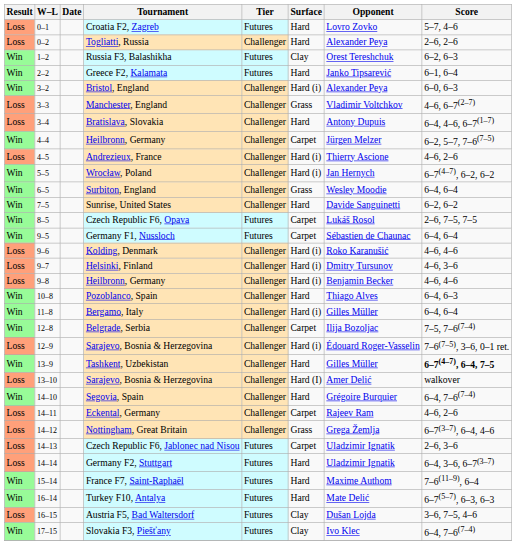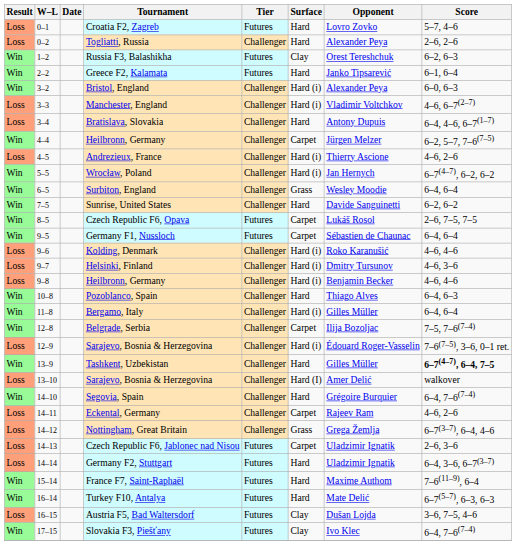 <table class="sortable wikitable">
 <tr>
 <th>Result</th>
 <th class="unsortable">W–L</th>
 <th>Date</th>
 <th>Tournament</th>
 <th>Tier</th>
 <th>Surface</th>
 <th>Opponent</th>
 <th class="unsortable">Score</th>
 </tr>
 <tr>
 <td bgcolor=FFA07A>Loss</td>
 <td><small>0–1</small></td>
 <td></td>
 <td style="background:#cffcff;">Croatia F2, <a href='#'>Zagreb</a></td>
 <td style="background:#cffcff;">Futures</td>
 <td>Hard</td>
 <td> <a href='#'>Lovro Zovko</a></td>
 <td>5–7, 4–6</td>
 </tr>
 <tr>
 <td bgcolor=FFA07A>Loss</td>
 <td><small>0–2</small></td>
 <td></td>
 <td style="background:moccasin;"><a href='#'>Togliatti</a>, Russia</td>
 <td style="background:moccasin;">Challenger</td>
 <td>Hard</td>
 <td> <a href='#'>Alexander Peya</a></td>
 <td>2–6, 2–6</td>
 </tr>
 <tr>
 <td bgcolor=98FB98>Win</td>
 <td><small>1–2</small></td>
 <td></td>
 <td style="background:#cffcff;">Russia F3, Balashikha</td>
 <td style="background:#cffcff;">Futures</td>
 <td>Clay</td>
 <td> <a href='#'>Orest Tereshchuk</a></td>
 <td>6–2, 6–3</td>
 </tr>
 <tr>
 <td bgcolor=98FB98>Win</td>
 <td><small>2–2</small></td>
 <td></td>
 <td style="background:#cffcff;">Greece F2, <a href='#'>Kalamata</a></td>
 <td style="background:#cffcff;">Futures</td>
 <td>Hard</td>
 <td> <a href='#'>Janko Tipsarević</a></td>
 <td>6–1, 6–4</td>
 </tr>
 <tr>
 <td bgcolor=98FB98>Win</td>
 <td><small>3–2</small></td>
 <td></td>
 <td style="background:moccasin;"><a href='#'>Bristol</a>, England</td>
 <td style="background:moccasin;">Challenger</td>
 <td>Hard (i)</td>
 <td> <a href='#'>Alexander Peya</a></td>
 <td>6–0, 6–3</td>
 </tr>
 <tr>
 <td bgcolor=FFA07A>Loss</td>
 <td><small>3–3</small></td>
 <td></td>
 <td style="background:moccasin;"><a href='#'>Manchester</a>, England</td>
 <td style="background:moccasin;">Challenger</td>
-<td>Grass</td>
+<td>Hard (i)</td>
 <td> <a href='#'>Vladimir Voltchkov</a></td>
 <td>4–6, 6–7<sup>(2–7)</sup></td>
 </tr>
 <tr>
 <td bgcolor=FFA07A>Loss</td>
 <td><small>3–4</small></td>
 <td></td>
 <td style="background:moccasin;"><a href='#'>Bratislava</a>, Slovakia</td>
 <td style="background:moccasin;">Challenger</td>
 <td>Hard</td>
 <td> <a href='#'>Antony Dupuis</a></td>
 <td>6–4, 4–6, 6–7<sup>(1–7)</sup></td>
 </tr>
 <tr>
 <td bgcolor=98FB98>Win</td>
 <td><small>4–4</small></td>
 <td></td>
 <td style="background:moccasin;"><a href='#'>Heilbronn</a>, Germany</td>
 <td style="background:moccasin;">Challenger</td>
 <td>Carpet</td>
 <td> <a href='#'>Jürgen Melzer</a></td>
 <td>6–2, 5–7, 7–6<sup>(7–5)</sup></td>
 </tr>
 <tr>
 <td bgcolor=FFA07A>Loss</td>
 <td><small>4–5</small></td>
 <td></td>
 <td style="background:moccasin;"><a href='#'>Andrezieux</a>, France</td>
 <td style="background:moccasin;">Challenger</td>
 <td>Hard (i)</td>
 <td> <a href='#'>Thierry Ascione</a></td>
 <td>4–6, 2–6</td>
 </tr>
 <tr>
 <td bgcolor=98FB98>Win</td>
 <td><small>5–5</small></td>
 <td></td>
 <td style="background:moccasin;"><a href='#'>Wrocław</a>, Poland</td>
 <td style="background:moccasin;">Challenger</td>
 <td>Hard (i)</td>
 <td> <a href='#'>Jan Hernych</a></td>
 <td>6–7<sup>(4–7)</sup>, 6–2, 6–2</td>
 </tr>
 <tr>
 <td bgcolor=98FB98>Win</td>
 <td><small>6–5</small></td>
 <td></td>
 <td style="background:moccasin;"><a href='#'>Surbiton</a>, England</td>
 <td style="background:moccasin;">Challenger</td>
 <td>Grass</td>
 <td> <a href='#'>Wesley Moodie</a></td>
 <td>6–4, 6–4</td>
 </tr>
 <tr>
 <td bgcolor=98FB98>Win</td>
 <td><small>7–5</small></td>
 <td></td>
 <td style="background:moccasin;">Sunrise, United States</td>
 <td style="background:moccasin;">Challenger</td>
 <td>Hard</td>
 <td> <a href='#'>Davide Sanguinetti</a></td>
 <td>6–2, 6–2</td>
 </tr>
 <tr>
 <td bgcolor=98FB98>Win</td>
 <td><small>8–5</small></td>
 <td></td>
 <td style="background:#cffcff;">Czech Republic F6, <a href='#'>Opava</a></td>
 <td style="background:#cffcff;">Futures</td>
 <td>Carpet</td>
 <td> <a href='#'>Lukáš Rosol</a></td>
 <td>2–6, 7–5, 7–5</td>
 </tr>
 <tr>
 <td bgcolor=98FB98>Win</td>
 <td><small>9–5</small></td>
 <td></td>
 <td style="background:#cffcff;">Germany F1, <a href='#'>Nussloch</a></td>
 <td style="background:#cffcff;">Futures</td>
 <td>Carpet</td>
 <td> <a href='#'>Sébastien de Chaunac</a></td>
 <td>6–4, 6–4</td>
 </tr>
 <tr>
 <td bgcolor=FFA07A>Loss</td>
 <td><small>9–6</small></td>
 <td></td>
 <td style="background:moccasin;"><a href='#'>Kolding</a>, Denmark</td>
 <td style="background:moccasin;">Challenger</td>
 <td>Hard (i)</td>
 <td> <a href='#'>Roko Karanušić</a></td>
 <td>4–6, 4–6</td>
 </tr>
 <tr>
 <td bgcolor=FFA07A>Loss</td>
 <td><small>9–7</small></td>
 <td></td>
 <td style="background:moccasin;"><a href='#'>Helsinki</a>, Finland</td>
 <td style="background:moccasin;">Challenger</td>
 <td>Hard (i)</td>
 <td> <a href='#'>Dmitry Tursunov</a></td>
 <td>4–6, 3–6</td>
 </tr>
 <tr>
 <td bgcolor=FFA07A>Loss</td>
 <td><small>9–8</small></td>
 <td></td>
 <td style="background:moccasin;"><a href='#'>Heilbronn</a>, Germany</td>
 <td style="background:moccasin;">Challenger</td>
 <td>Hard (i)</td>
 <td> <a href='#'>Benjamin Becker</a></td>
 <td>4–6, 4–6</td>
 </tr>
 <tr>
 <td bgcolor=98FB98>Win</td>
 <td><small>10–8</small></td>
 <td></td>
 <td style="background:moccasin;"><a href='#'>Pozoblanco</a>, Spain</td>
 <td style="background:moccasin;">Challenger</td>
 <td>Hard</td>
 <td> <a href='#'>Thiago Alves</a></td>
 <td>6–4, 6–3</td>
 </tr>
 <tr>
 <td bgcolor=98FB98>Win</td>
 <td><small>11–8</small></td>
 <td></td>
 <td style="background:moccasin;"><a href='#'>Bergamo</a>, Italy</td>
 <td style="background:moccasin;">Challenger</td>
 <td>Hard (i)</td>
 <td> <a href='#'>Gilles Müller</a></td>
 <td>6–4, 6–4</td>
 </tr>
 <tr>
 <td bgcolor=98FB98>Win</td>
 <td><small>12–8</small></td>
 <td></td>
 <td style="background:moccasin;"><a href='#'>Belgrade</a>, Serbia</td>
 <td style="background:moccasin;">Challenger</td>
 <td>Carpet</td>
 <td> <a href='#'>Ilija Bozoljac</a></td>
 <td>7–5, 7–6<sup>(7–4)</sup></td>
 </tr>
 <tr>
 <td bgcolor=FFA07A>Loss</td>
 <td><small>12–9</small></td>
 <td></td>
 <td style="background:moccasin;"><a href='#'>Sarajevo</a>, Bosnia & Herzegovina</td>
 <td style="background:moccasin;">Challenger</td>
 <td>Hard (i)</td>
 <td> <a href='#'>Édouard Roger-Vasselin</a></td>
 <td>7–6<sup>(7–5)</sup>, 3–6, 0–1 ret.</td>
 </tr>
 <tr>
 <td bgcolor=98FB98>Win</td>
 <td><small>13–9</small></td>
 <td></td>
 <td style="background:moccasin;"><a href='#'>Tashkent</a>, Uzbekistan</td>
 <td style="background:moccasin;">Challenger</td>
 <td>Hard</td>
 <td> <a href='#'>Gilles Müller</a></td>
 <td><strong>6–7<sup>(4–7)</sup>, 6–4, 7–5</strong></td>
 </tr>
 <tr>
 <td bgcolor=FFA07A>Loss</td>
 <td><small>13–10</small></td>
 <td></td>
 <td style="background:moccasin;"><a href='#'>Sarajevo</a>, Bosnia & Herzegovina</td>
 <td style="background:moccasin;">Challenger</td>
 <td>Hard (I)</td>
 <td> <a href='#'>Amer Delić</a></td>
 <td>walkover</td>
 </tr>
 <tr>
 <td bgcolor=98FB98>Win</td>
 <td><small>14–10</small></td>
 <td></td>
 <td style="background:moccasin;"><a href='#'>Segovia</a>, Spain</td>
 <td style="background:moccasin;">Challenger</td>
 <td>Hard</td>
 <td> <a href='#'>Grégoire Burquier</a></td>
 <td>6–4, 7–6<sup>(7–4)</sup></td>
 </tr>
 <tr>
 <td bgcolor=FFA07A>Loss</td>
 <td><small>14–11</small></td>
 <td></td>
 <td style="background:moccasin;"><a href='#'>Eckental</a>, Germany</td>
 <td style="background:moccasin;">Challenger</td>
 <td>Carpet</td>
 <td> <a href='#'>Rajeev Ram</a></td>
 <td>4–6, 2–6</td>
 </tr>
 <tr>
 <td bgcolor=FFA07A>Loss</td>
 <td><small>14–12</small></td>
 <td></td>
 <td style="background:moccasin;"><a href='#'>Nottingham</a>, Great Britain</td>
 <td style="background:moccasin;">Challenger</td>
 <td>Grass</td>
 <td> <a href='#'>Grega Žemlja</a></td>
 <td>6–7<sup>(3–7)</sup>, 6–4, 4–6</td>
 </tr>
 <tr>
 <td bgcolor=FFA07A>Loss</td>
 <td><small>14–13</small></td>
 <td></td>
 <td style="background:#cffcff;">Czech Republic F6, <a href='#'>Jablonec nad Nisou</a></td>
 <td style="background:#cffcff;">Futures</td>
 <td>Carpet</td>
 <td> <a href='#'>Uladzimir Ignatik</a></td>
 <td>2–6, 3–6</td>
 </tr>
 <tr>
 <td bgcolor=FFA07A>Loss</td>
 <td><small>14–14</small></td>
 <td></td>
 <td style="background:#cffcff;">Germany F2, <a href='#'>Stuttgart</a></td>
 <td style="background:#cffcff;">Futures</td>
 <td>Hard</td>
 <td> <a href='#'>Uladzimir Ignatik</a></td>
 <td>6–4, 3–6, 6–7<sup>(3–7)</sup></td>
 </tr>
 <tr>
 <td bgcolor=98FB98>Win</td>
 <td><small>15–14</small></td>
 <td></td>
 <td style="background:#cffcff;">France F7, <a href='#'>Saint-Raphaël</a></td>
 <td style="background:#cffcff;">Futures</td>
 <td>Hard</td>
 <td> <a href='#'>Maxime Authom</a></td>
 <td>7–6<sup>(11–9)</sup>, 6–4</td>
 </tr>
 <tr>
 <td bgcolor=98FB98>Win</td>
 <td><small>16–14</small></td>
 <td></td>
 <td style="background:#cffcff;">Turkey F10, <a href='#'>Antalya</a></td>
 <td style="background:#cffcff;">Futures</td>
 <td>Hard</td>
 <td> <a href='#'>Mate Delić</a></td>
 <td>6–7<sup>(5–7)</sup>, 6–3, 6–3</td>
 </tr>
 <tr>
 <td bgcolor=FFA07A>Loss</td>
 <td><small>16–15</small></td>
 <td></td>
 <td style="background:#cffcff;">Austria F5, <a href='#'>Bad Waltersdorf</a></td>
 <td style="background:#cffcff;">Futures</td>
 <td>Clay</td>
 <td> <a href='#'>Dušan Lojda</a></td>
 <td>3–6, 7–5, 4–6</td>
 </tr>
 <tr>
 <td bgcolor=98FB98>Win</td>
 <td><small>17–15</small></td>
 <td></td>
 <td style="background:#cffcff;">Slovakia F3, <a href='#'>Piešťany</a></td>
 <td style="background:#cffcff;">Futures</td>
 <td>Clay</td>
 <td> <a href='#'>Ivo Klec</a></td>
 <td>6–4, 7–6<sup>(7–4)</sup></td>
 </tr>
 <tr>
 </tr>
 </table>
